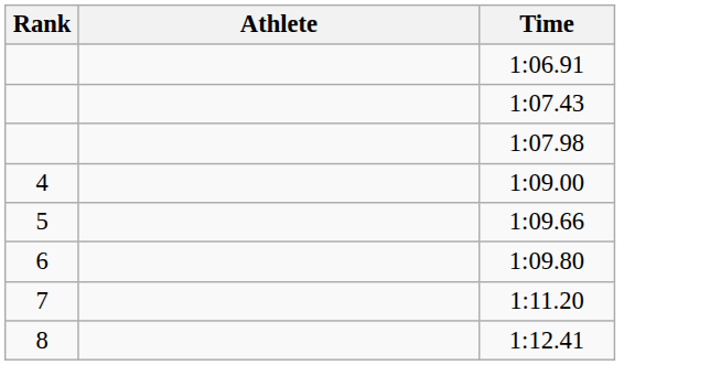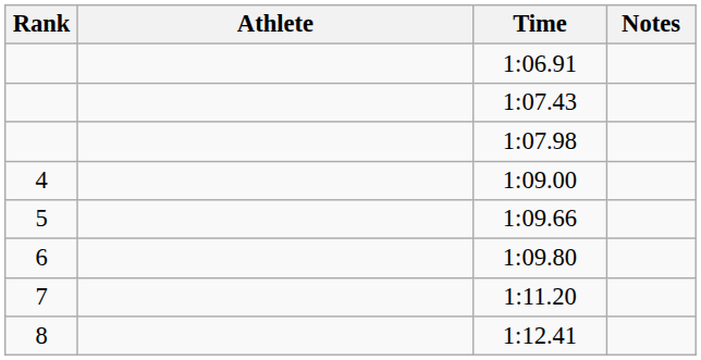 <table class="wikitable" style="text-align:center">
 <tr>
 <th width=40>Rank</th>
 <th width=250>Athlete</th>
 <th width=80>Time</th>
+<th width=50>Notes</th>
 </tr>
 <tr>
 <td></td>
 <td align=left></td>
 <td>1:06.91</td>
+<td></td>
 </tr>
 <tr>
 <td></td>
 <td align=left></td>
 <td>1:07.43</td>
+<td></td>
 </tr>
 <tr>
 <td></td>
 <td align=left></td>
 <td>1:07.98</td>
+<td></td>
 </tr>
 <tr>
 <td>4</td>
 <td align=left></td>
 <td>1:09.00</td>
+<td></td>
 </tr>
 <tr>
 <td>5</td>
 <td align=left></td>
 <td>1:09.66</td>
+<td></td>
 </tr>
 <tr>
 <td>6</td>
 <td align=left></td>
 <td>1:09.80</td>
+<td></td>
 </tr>
 <tr>
 <td>7</td>
 <td align=left></td>
 <td>1:11.20</td>
+<td></td>
 </tr>
 <tr>
 <td>8</td>
 <td align=left></td>
 <td>1:12.41</td>
+<td></td>
 </tr>
 </table>
